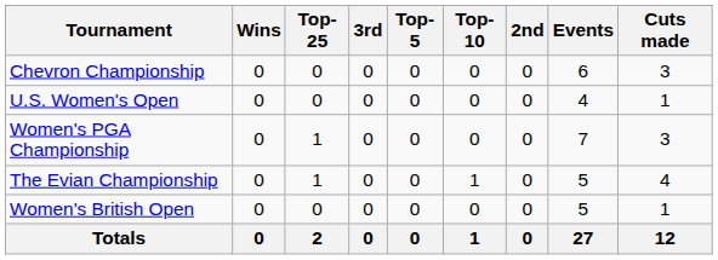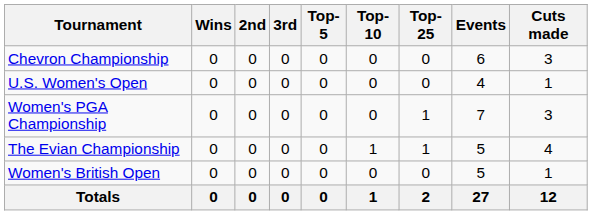 <table class=wikitable style=text-align:center>
 <tr>
 <th>Tournament</th>
 <th>Wins</th>
-<th>Top-25</th>
+<th>2nd</th>
 <th>3rd</th>
 <th>Top-5</th>
 <th>Top-10</th>
-<th>2nd</th>
+<th>Top-25</th>
 <th>Events</th>
 <th>Cuts made</th>
 </tr>
 <tr>
 <td align=left><a href='#'>Chevron Championship</a></td>
 <td>0</td>
 <td>0</td>
 <td>0</td>
 <td>0</td>
 <td>0</td>
 <td>0</td>
 <td>6</td>
 <td>3</td>
 </tr>
 <tr>
 <td align=left><a href='#'>U.S. Women's Open</a></td>
 <td>0</td>
 <td>0</td>
 <td>0</td>
 <td>0</td>
 <td>0</td>
 <td>0</td>
 <td>4</td>
 <td>1</td>
 </tr>
 <tr>
 <td align=left><a href='#'>Women's PGA Championship</a></td>
 <td>0</td>
-<td>1</td>
 <td>0</td>
 <td>0</td>
 <td>0</td>
 <td>0</td>
+<td>1</td>
 <td>7</td>
 <td>3</td>
 </tr>
 <tr>
 <td align=left><a href='#'>The Evian Championship</a></td>
 <td>0</td>
-<td>1</td>
+<td>0</td>
 <td>0</td>
 <td>0</td>
 <td>1</td>
-<td>0</td>
+<td>1</td>
 <td>5</td>
 <td>4</td>
 </tr>
 <tr>
 <td align=left><a href='#'>Women's British Open</a></td>
 <td>0</td>
 <td>0</td>
 <td>0</td>
 <td>0</td>
 <td>0</td>
 <td>0</td>
 <td>5</td>
 <td>1</td>
 </tr>
 <tr>
 <th>Totals</th>
 <th>0</th>
-<th>2</th>
+<th>0</th>
 <th>0</th>
 <th>0</th>
 <th>1</th>
-<th>0</th>
+<th>2</th>
 <th>27</th>
 <th>12</th>
 </tr>
 </table>
